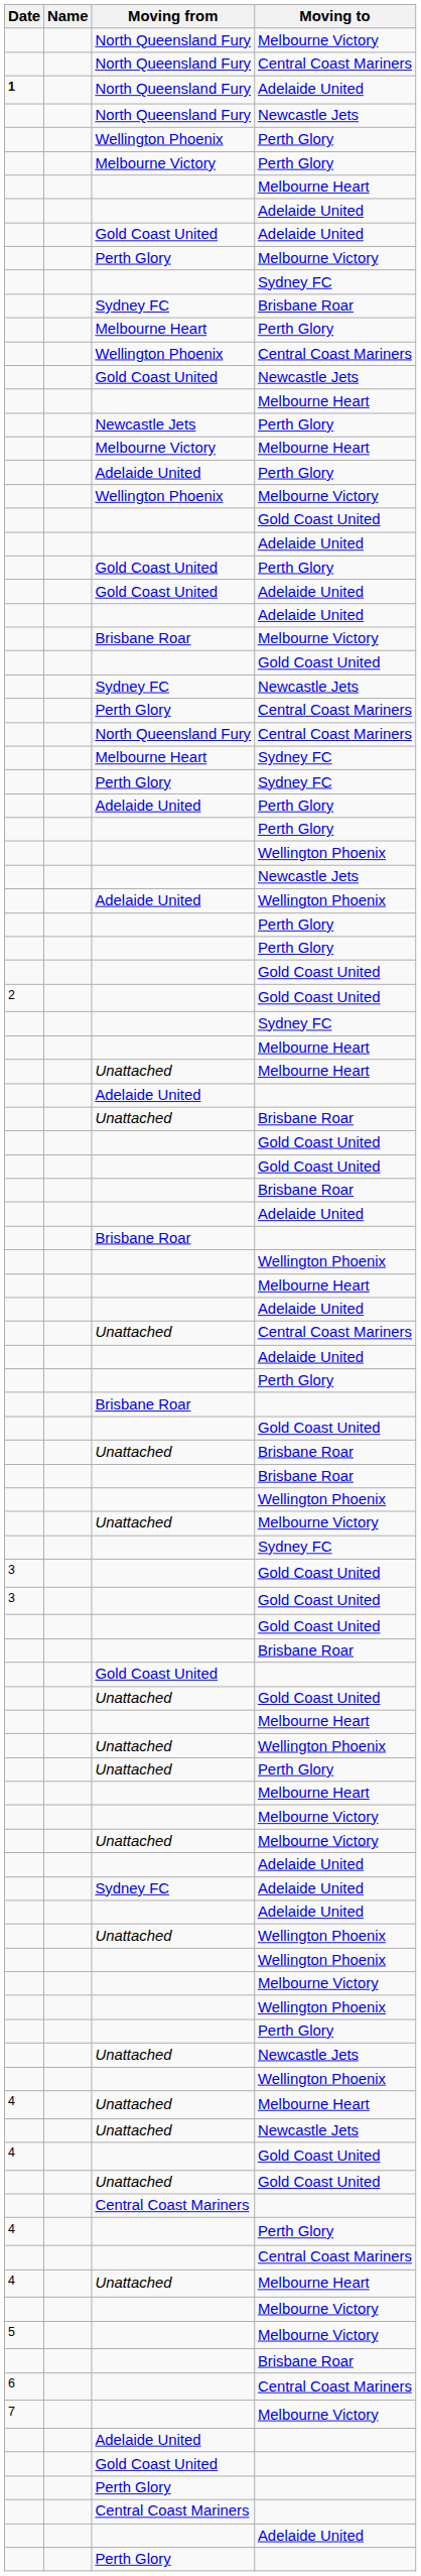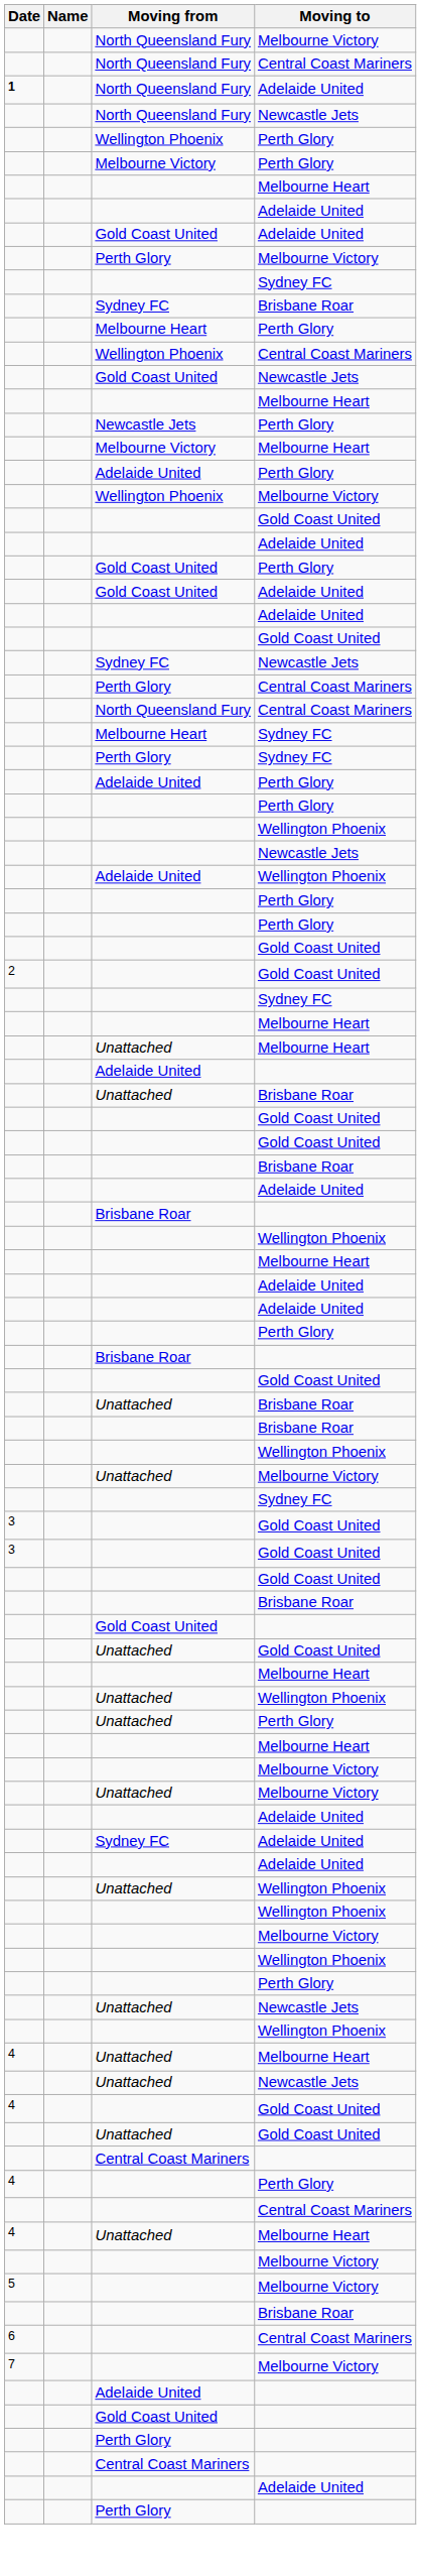 <table class="wikitable sortable">
 <tr>
 <th>Date</th>
 <th>Name</th>
 <th>Moving from</th>
 <th>Moving to</th>
 </tr>
 <tr>
 <td></td>
 <td></td>
 <td><a href='#'>North Queensland Fury</a></td>
 <td><a href='#'>Melbourne Victory</a></td>
 </tr>
 <tr>
 <td></td>
 <td></td>
 <td><a href='#'>North Queensland Fury</a></td>
 <td><a href='#'>Central Coast Mariners</a></td>
 </tr>
 <tr>
 <td><strong><sup>1</sup></strong></td>
 <td></td>
 <td><a href='#'>North Queensland Fury</a></td>
 <td><a href='#'>Adelaide United</a></td>
 </tr>
 <tr>
 <td></td>
 <td></td>
 <td><a href='#'>North Queensland Fury</a></td>
 <td><a href='#'>Newcastle Jets</a></td>
 </tr>
 <tr>
 <td></td>
 <td></td>
 <td><a href='#'>Wellington Phoenix</a></td>
 <td><a href='#'>Perth Glory</a></td>
 </tr>
 <tr>
 <td></td>
 <td></td>
 <td><a href='#'>Melbourne Victory</a></td>
 <td><a href='#'>Perth Glory</a></td>
 </tr>
 <tr>
 <td></td>
 <td></td>
 <td></td>
 <td><a href='#'>Melbourne Heart</a></td>
 </tr>
 <tr>
 <td></td>
 <td></td>
 <td></td>
 <td><a href='#'>Adelaide United</a></td>
 </tr>
 <tr>
 <td></td>
 <td></td>
 <td><a href='#'>Gold Coast United</a></td>
 <td><a href='#'>Adelaide United</a></td>
 </tr>
 <tr>
 <td></td>
 <td></td>
 <td><a href='#'>Perth Glory</a></td>
 <td><a href='#'>Melbourne Victory</a></td>
 </tr>
 <tr>
 <td></td>
 <td></td>
 <td></td>
 <td><a href='#'>Sydney FC</a></td>
 </tr>
 <tr>
 <td></td>
 <td></td>
 <td><a href='#'>Sydney FC</a></td>
 <td><a href='#'>Brisbane Roar</a></td>
 </tr>
 <tr>
 <td></td>
 <td></td>
 <td><a href='#'>Melbourne Heart</a></td>
 <td><a href='#'>Perth Glory</a></td>
 </tr>
 <tr>
 <td></td>
 <td></td>
 <td><a href='#'>Wellington Phoenix</a></td>
 <td><a href='#'>Central Coast Mariners</a></td>
 </tr>
 <tr>
 <td></td>
 <td></td>
 <td><a href='#'>Gold Coast United</a></td>
 <td><a href='#'>Newcastle Jets</a></td>
 </tr>
 <tr>
 <td></td>
 <td></td>
 <td></td>
 <td><a href='#'>Melbourne Heart</a></td>
 </tr>
 <tr>
 <td></td>
 <td></td>
 <td><a href='#'>Newcastle Jets</a></td>
 <td><a href='#'>Perth Glory</a></td>
 </tr>
 <tr>
 <td></td>
 <td></td>
 <td><a href='#'>Melbourne Victory</a></td>
 <td><a href='#'>Melbourne Heart</a></td>
 </tr>
 <tr>
 <td></td>
 <td></td>
 <td><a href='#'>Adelaide United</a></td>
 <td><a href='#'>Perth Glory</a></td>
 </tr>
 <tr>
 <td></td>
 <td></td>
 <td><a href='#'>Wellington Phoenix</a></td>
 <td><a href='#'>Melbourne Victory</a></td>
 </tr>
 <tr>
 <td></td>
 <td></td>
 <td></td>
 <td><a href='#'>Gold Coast United</a></td>
 </tr>
 <tr>
 <td></td>
 <td></td>
 <td></td>
 <td><a href='#'>Adelaide United</a></td>
 </tr>
 <tr>
 <td></td>
 <td></td>
 <td><a href='#'>Gold Coast United</a></td>
 <td><a href='#'>Perth Glory</a></td>
 </tr>
 <tr>
 <td></td>
 <td></td>
 <td><a href='#'>Gold Coast United</a></td>
 <td><a href='#'>Adelaide United</a></td>
 </tr>
 <tr>
 <td></td>
 <td></td>
 <td></td>
 <td><a href='#'>Adelaide United</a></td>
-</tr>
-<tr>
-<td></td>
-<td></td>
-<td><a href='#'>Brisbane Roar</a></td>
-<td><a href='#'>Melbourne Victory</a></td>
 </tr>
 <tr>
 <td></td>
 <td></td>
 <td></td>
 <td><a href='#'>Gold Coast United</a></td>
 </tr>
 <tr>
 <td></td>
 <td></td>
 <td><a href='#'>Sydney FC</a></td>
 <td><a href='#'>Newcastle Jets</a></td>
 </tr>
 <tr>
 <td></td>
 <td></td>
 <td><a href='#'>Perth Glory</a></td>
 <td><a href='#'>Central Coast Mariners</a></td>
 </tr>
 <tr>
 <td></td>
 <td></td>
 <td><a href='#'>North Queensland Fury</a></td>
 <td><a href='#'>Central Coast Mariners</a></td>
 </tr>
 <tr>
 <td></td>
 <td></td>
 <td><a href='#'>Melbourne Heart</a></td>
 <td><a href='#'>Sydney FC</a></td>
 </tr>
 <tr>
 <td></td>
 <td></td>
 <td><a href='#'>Perth Glory</a></td>
 <td><a href='#'>Sydney FC</a></td>
 </tr>
 <tr>
 <td></td>
 <td></td>
 <td><a href='#'>Adelaide United</a></td>
 <td><a href='#'>Perth Glory</a></td>
 </tr>
 <tr>
 <td></td>
 <td></td>
 <td></td>
 <td><a href='#'>Perth Glory</a></td>
 </tr>
 <tr>
 <td></td>
 <td></td>
 <td></td>
 <td><a href='#'>Wellington Phoenix</a></td>
 </tr>
 <tr>
 <td></td>
 <td></td>
 <td></td>
 <td><a href='#'>Newcastle Jets</a></td>
 </tr>
 <tr>
 <td></td>
 <td></td>
 <td><a href='#'>Adelaide United</a></td>
 <td><a href='#'>Wellington Phoenix</a></td>
 </tr>
 <tr>
 <td></td>
 <td></td>
 <td></td>
 <td><a href='#'>Perth Glory</a></td>
 </tr>
 <tr>
 <td></td>
 <td></td>
 <td></td>
 <td><a href='#'>Perth Glory</a></td>
 </tr>
 <tr>
 <td></td>
 <td></td>
 <td></td>
 <td><a href='#'>Gold Coast United</a></td>
 </tr>
 <tr>
 <td><sup>2</sup></td>
 <td></td>
 <td></td>
 <td><a href='#'>Gold Coast United</a></td>
 </tr>
 <tr>
 <td></td>
 <td></td>
 <td></td>
 <td><a href='#'>Sydney FC</a></td>
 </tr>
 <tr>
 <td></td>
 <td></td>
 <td></td>
 <td><a href='#'>Melbourne Heart</a></td>
 </tr>
 <tr>
 <td></td>
 <td></td>
 <td><em>Unattached</em></td>
 <td><a href='#'>Melbourne Heart</a></td>
 </tr>
 <tr>
 <td></td>
 <td></td>
 <td><a href='#'>Adelaide United</a></td>
 <td></td>
 </tr>
 <tr>
 <td></td>
 <td></td>
 <td><em>Unattached</em></td>
 <td><a href='#'>Brisbane Roar</a></td>
 </tr>
 <tr>
 <td></td>
 <td></td>
 <td></td>
 <td><a href='#'>Gold Coast United</a></td>
 </tr>
 <tr>
 <td></td>
 <td></td>
 <td></td>
 <td><a href='#'>Gold Coast United</a></td>
 </tr>
 <tr>
 <td></td>
 <td></td>
 <td></td>
 <td><a href='#'>Brisbane Roar</a></td>
 </tr>
 <tr>
 <td></td>
 <td></td>
 <td></td>
 <td><a href='#'>Adelaide United</a></td>
 </tr>
 <tr>
 <td></td>
 <td></td>
 <td><a href='#'>Brisbane Roar</a></td>
 <td></td>
 </tr>
 <tr>
 <td></td>
 <td></td>
 <td></td>
 <td><a href='#'>Wellington Phoenix</a></td>
 </tr>
 <tr>
 <td></td>
 <td></td>
 <td></td>
 <td><a href='#'>Melbourne Heart</a></td>
 </tr>
 <tr>
 <td></td>
 <td></td>
 <td></td>
 <td><a href='#'>Adelaide United</a></td>
-</tr>
-<tr>
-<td></td>
-<td></td>
-<td><em>Unattached</em></td>
-<td><a href='#'>Central Coast Mariners</a></td>
 </tr>
 <tr>
 <td></td>
 <td></td>
 <td></td>
 <td><a href='#'>Adelaide United</a></td>
 </tr>
 <tr>
 <td></td>
 <td></td>
 <td></td>
 <td><a href='#'>Perth Glory</a></td>
 </tr>
 <tr>
 <td></td>
 <td></td>
 <td><a href='#'>Brisbane Roar</a></td>
 <td></td>
 </tr>
 <tr>
 <td></td>
 <td></td>
 <td></td>
 <td><a href='#'>Gold Coast United</a></td>
 </tr>
 <tr>
 <td></td>
 <td></td>
 <td><em>Unattached</em></td>
 <td><a href='#'>Brisbane Roar</a></td>
 </tr>
 <tr>
 <td></td>
 <td></td>
 <td></td>
 <td><a href='#'>Brisbane Roar</a></td>
 </tr>
 <tr>
 <td></td>
 <td></td>
 <td></td>
 <td><a href='#'>Wellington Phoenix</a></td>
 </tr>
 <tr>
 <td></td>
 <td></td>
 <td><em>Unattached</em></td>
 <td><a href='#'>Melbourne Victory</a></td>
 </tr>
 <tr>
 <td></td>
 <td></td>
 <td></td>
 <td><a href='#'>Sydney FC</a></td>
 </tr>
 <tr>
 <td> <sup>3</sup></td>
 <td></td>
 <td></td>
 <td><a href='#'>Gold Coast United</a></td>
 </tr>
 <tr>
 <td> <sup>3</sup></td>
 <td></td>
 <td></td>
 <td><a href='#'>Gold Coast United</a></td>
 </tr>
 <tr>
 <td></td>
 <td></td>
 <td></td>
 <td><a href='#'>Gold Coast United</a></td>
 </tr>
 <tr>
 <td></td>
 <td></td>
 <td></td>
 <td><a href='#'>Brisbane Roar</a></td>
 </tr>
 <tr>
 <td></td>
 <td></td>
 <td><a href='#'>Gold Coast United</a></td>
 <td></td>
 </tr>
 <tr>
 <td></td>
 <td></td>
 <td><em>Unattached</em></td>
 <td><a href='#'>Gold Coast United</a></td>
 </tr>
 <tr>
 <td></td>
 <td></td>
 <td></td>
 <td><a href='#'>Melbourne Heart</a></td>
 </tr>
 <tr>
 <td></td>
 <td></td>
 <td><em>Unattached</em></td>
 <td><a href='#'>Wellington Phoenix</a></td>
 </tr>
 <tr>
 <td></td>
 <td></td>
 <td><em>Unattached</em></td>
 <td><a href='#'>Perth Glory</a></td>
 </tr>
 <tr>
 <td></td>
 <td></td>
 <td></td>
 <td><a href='#'>Melbourne Heart</a></td>
 </tr>
 <tr>
 <td></td>
 <td></td>
 <td></td>
 <td><a href='#'>Melbourne Victory</a></td>
 </tr>
 <tr>
 <td></td>
 <td></td>
 <td><em>Unattached</em></td>
 <td><a href='#'>Melbourne Victory</a></td>
 </tr>
 <tr>
 <td></td>
 <td></td>
 <td></td>
 <td><a href='#'>Adelaide United</a></td>
 </tr>
 <tr>
 <td></td>
 <td></td>
 <td><a href='#'>Sydney FC</a></td>
 <td><a href='#'>Adelaide United</a></td>
 </tr>
 <tr>
 <td></td>
 <td></td>
 <td></td>
 <td><a href='#'>Adelaide United</a></td>
 </tr>
 <tr>
 <td></td>
 <td></td>
 <td><em>Unattached</em></td>
 <td><a href='#'>Wellington Phoenix</a></td>
 </tr>
 <tr>
 <td></td>
 <td></td>
 <td></td>
 <td><a href='#'>Wellington Phoenix</a></td>
 </tr>
 <tr>
 <td></td>
 <td></td>
 <td></td>
 <td><a href='#'>Melbourne Victory</a></td>
 </tr>
 <tr>
 <td></td>
 <td></td>
 <td></td>
 <td><a href='#'>Wellington Phoenix</a></td>
 </tr>
 <tr>
 <td></td>
 <td></td>
 <td></td>
 <td><a href='#'>Perth Glory</a></td>
 </tr>
 <tr>
 <td></td>
 <td></td>
 <td><em>Unattached</em></td>
 <td><a href='#'>Newcastle Jets</a></td>
 </tr>
 <tr>
 <td></td>
 <td></td>
 <td></td>
 <td><a href='#'>Wellington Phoenix</a></td>
 </tr>
 <tr>
 <td><sup>4</sup></td>
 <td></td>
 <td><em>Unattached</em></td>
 <td><a href='#'>Melbourne Heart</a></td>
 </tr>
 <tr>
 <td></td>
 <td></td>
 <td><em>Unattached</em></td>
 <td><a href='#'>Newcastle Jets</a></td>
 </tr>
 <tr>
 <td><sup>4</sup></td>
 <td></td>
 <td></td>
 <td><a href='#'>Gold Coast United</a></td>
 </tr>
 <tr>
 <td></td>
 <td></td>
 <td><em>Unattached</em></td>
 <td><a href='#'>Gold Coast United</a></td>
 </tr>
 <tr>
 <td></td>
 <td></td>
 <td><a href='#'>Central Coast Mariners</a></td>
 <td></td>
 </tr>
 <tr>
 <td><sup>4</sup></td>
 <td></td>
 <td></td>
 <td><a href='#'>Perth Glory</a></td>
 </tr>
 <tr>
 <td></td>
 <td></td>
 <td></td>
 <td><a href='#'>Central Coast Mariners</a></td>
 </tr>
 <tr>
 <td><sup>4</sup></td>
 <td></td>
 <td><em>Unattached</em></td>
 <td><a href='#'>Melbourne Heart</a></td>
 </tr>
 <tr>
 <td></td>
 <td></td>
 <td></td>
 <td><a href='#'>Melbourne Victory</a></td>
 </tr>
 <tr>
 <td><sup>5</sup></td>
 <td></td>
 <td></td>
 <td><a href='#'>Melbourne Victory</a></td>
 </tr>
 <tr>
 <td></td>
 <td></td>
 <td></td>
 <td><a href='#'>Brisbane Roar</a></td>
 </tr>
 <tr>
 <td><sup>6</sup></td>
 <td></td>
 <td></td>
 <td><a href='#'>Central Coast Mariners</a></td>
 </tr>
 <tr>
 <td><sup>7</sup></td>
 <td></td>
 <td></td>
 <td><a href='#'>Melbourne Victory</a></td>
 </tr>
 <tr>
 <td></td>
 <td></td>
 <td><a href='#'>Adelaide United</a></td>
 <td></td>
 </tr>
 <tr>
 <td></td>
 <td></td>
 <td><a href='#'>Gold Coast United</a></td>
 <td></td>
 </tr>
 <tr>
 <td></td>
 <td></td>
 <td><a href='#'>Perth Glory</a></td>
 <td></td>
 </tr>
 <tr>
 <td></td>
 <td></td>
 <td><a href='#'>Central Coast Mariners</a></td>
 <td></td>
 </tr>
 <tr>
 <td></td>
 <td></td>
 <td></td>
 <td><a href='#'>Adelaide United</a></td>
 </tr>
 <tr>
 <td></td>
 <td></td>
 <td><a href='#'>Perth Glory</a></td>
 <td></td>
 </tr>
 </table>
